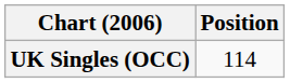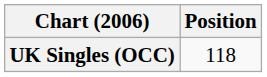 <table class="wikitable plainrowheaders" style="text-align:center">
 <tr>
 <th scope="col">Chart (2006)</th>
 <th scope="col">Position</th>
 </tr>
 <tr>
 <th scope="row">UK Singles (OCC)</th>
-<td>114</td>
+<td>118</td>
 </tr>
 </table>
